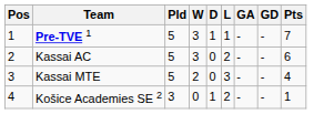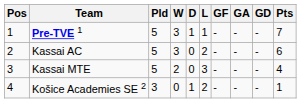 <table class="wikitable sortable mw-collapsible" style=" font-size: 87%;">
 <tr>
 <th>Pos</th>
 <th>Team</th>
 <th>Pld</th>
 <th>W</th>
 <th>D</th>
 <th>L</th>
+<th>GF</th>
 <th>GA</th>
 <th>GD</th>
 <th>Pts</th>
 </tr>
 <tr>
 <td>1</td>
 <td><strong><a href='#'>Pre-TVE</a></strong> <sup>1</sup></td>
 <td>5</td>
 <td>3</td>
 <td>1</td>
 <td>1</td>
 <td>-</td>
 <td>-</td>
+<td>-</td>
 <td>7</td>
 </tr>
 <tr>
 <td>2</td>
 <td>Kassai AC</td>
 <td>5</td>
 <td>3</td>
 <td>0</td>
 <td>2</td>
+<td>-</td>
 <td>-</td>
 <td>-</td>
 <td>6</td>
 </tr>
 <tr>
 <td>3</td>
 <td>Kassai MTE</td>
 <td>5</td>
 <td>2</td>
 <td>0</td>
 <td>3</td>
 <td>-</td>
 <td>-</td>
+<td>-</td>
 <td>4</td>
 </tr>
 <tr>
 <td>4</td>
 <td>Košice Academies SE <sup>2</sup></td>
 <td>3</td>
 <td>0</td>
 <td>1</td>
 <td>2</td>
 <td>-</td>
 <td>-</td>
+<td>-</td>
 <td>1</td>
 </tr>
 </table>
